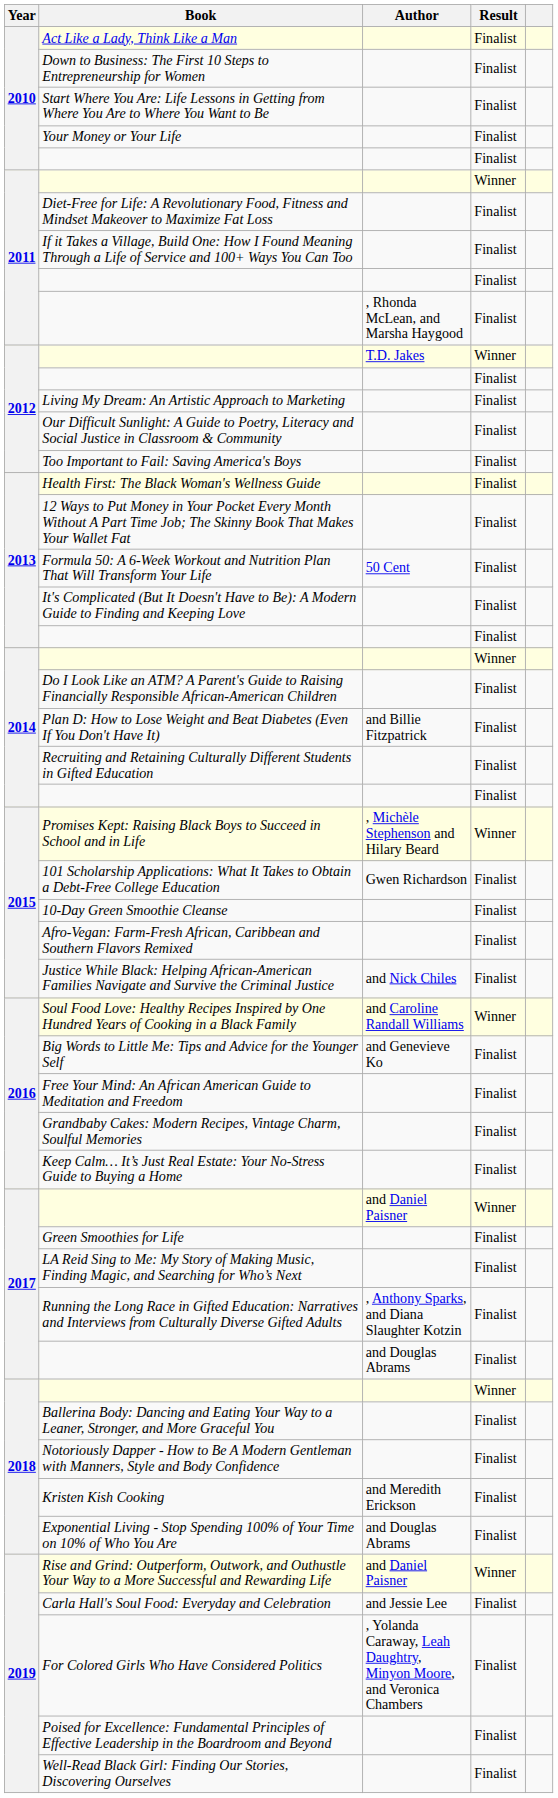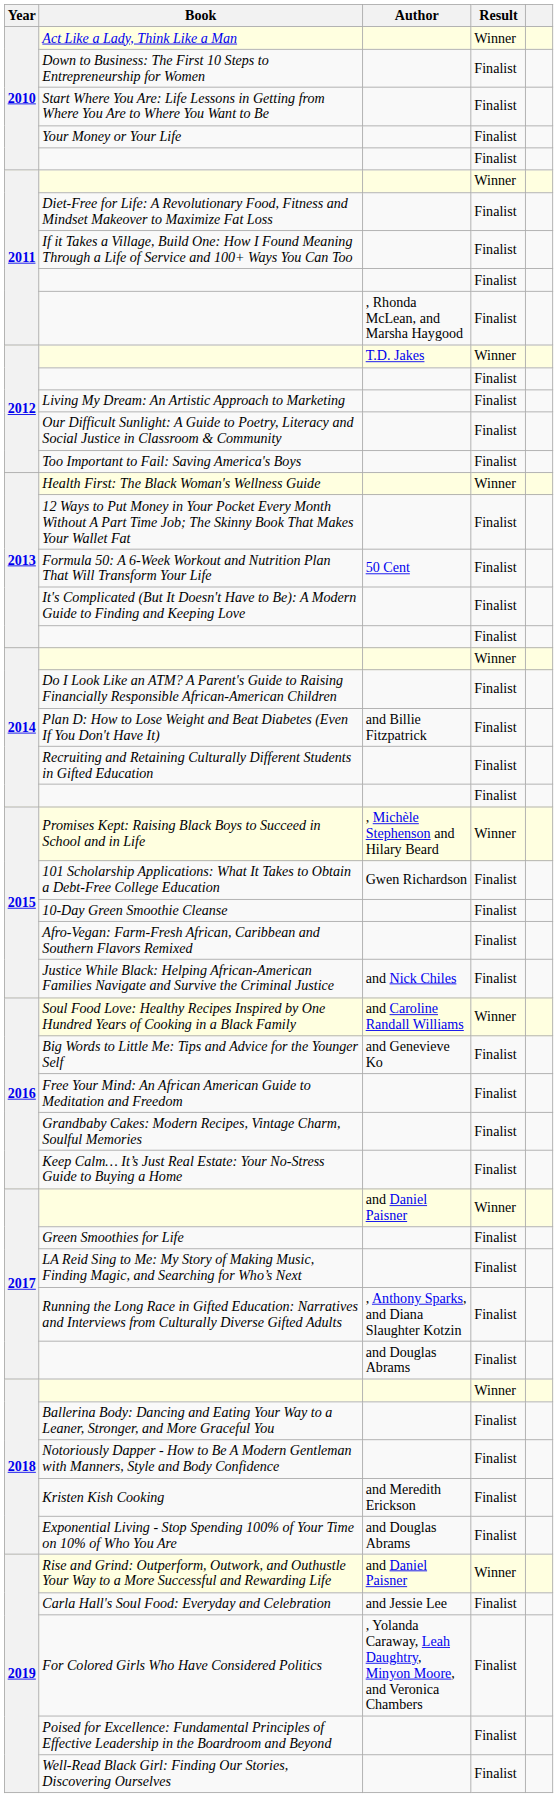 <table class="wikitable sortable mw-collapsible" style="width:100%">
 <tr>
 <th scope="col" style="width:5%">Year</th>
 <th scope="col" style="width:60%">Book</th>
 <th scope="col" style="width:20%">Author</th>
 <th scope="col" style="width:10%">Result</th>
 <th scope="col" style="width:5%"></th>
 </tr>
 <tr style="background:lightyellow">
 <th rowspan="5" scope="col"><a href='#'>2010</a></th>
 <td><em><a href='#'>Act Like a Lady, Think Like a Man</a></em></td>
 <td></td>
-<td>Finalist</td>
+<td>Winner</td>
 <td></td>
 </tr>
 <tr>
 <td><em>Down to Business: The First 10 Steps to Entrepreneurship for Women</em></td>
 <td></td>
 <td>Finalist</td>
 <td></td>
 </tr>
 <tr>
 <td><em>Start Where You Are: Life Lessons in Getting from Where You Are to Where You Want to Be</em></td>
 <td></td>
 <td>Finalist</td>
 <td></td>
 </tr>
 <tr>
 <td><em>Your Money or Your Life</em></td>
 <td></td>
 <td>Finalist</td>
 <td></td>
 </tr>
 <tr>
 <td></td>
 <td></td>
 <td>Finalist</td>
 <td></td>
 </tr>
 <tr style="background:lightyellow">
 <th rowspan="5" scope="col"><a href='#'>2011</a></th>
 <td></td>
 <td></td>
 <td>Winner</td>
 <td></td>
 </tr>
 <tr>
 <td><em>Diet-Free for Life: A Revolutionary Food, Fitness and Mindset Makeover to Maximize Fat Loss</em></td>
 <td></td>
 <td>Finalist</td>
 <td></td>
 </tr>
 <tr>
 <td><em>If it Takes a Village, Build One: How I Found Meaning Through a Life of Service and 100+ Ways You Can Too</em></td>
 <td></td>
 <td>Finalist</td>
 <td></td>
 </tr>
 <tr>
 <td></td>
 <td></td>
 <td>Finalist</td>
 <td></td>
 </tr>
 <tr>
 <td></td>
 <td>, Rhonda McLean, and Marsha Haygood</td>
 <td>Finalist</td>
 <td></td>
 </tr>
 <tr style="background:lightyellow">
 <th rowspan="5" scope="col"><a href='#'>2012</a></th>
 <td></td>
 <td><a href='#'>T.D. Jakes</a></td>
 <td>Winner</td>
 <td></td>
 </tr>
 <tr>
 <td></td>
 <td></td>
 <td>Finalist</td>
 <td></td>
 </tr>
 <tr>
 <td><em>Living My Dream: An Artistic Approach to Marketing</em></td>
 <td></td>
 <td>Finalist</td>
 <td></td>
 </tr>
 <tr>
 <td><em>Our Difficult Sunlight: A Guide to Poetry, Literacy and Social Justice in Classroom & Community</em></td>
 <td></td>
 <td>Finalist</td>
 <td></td>
 </tr>
 <tr>
 <td><em>Too Important to Fail: Saving America's Boys</em></td>
 <td></td>
 <td>Finalist</td>
 <td></td>
 </tr>
 <tr style="background:lightyellow">
 <th rowspan="5" scope="col"><a href='#'>2013</a></th>
 <td><em>Health First: The Black Woman's Wellness Guide</em></td>
 <td></td>
-<td>Finalist</td>
+<td>Winner</td>
 <td></td>
 </tr>
 <tr>
 <td><em>12 Ways to Put Money in Your Pocket Every Month Without A Part Time Job; The Skinny Book That Makes Your Wallet Fat</em></td>
 <td></td>
 <td>Finalist</td>
 <td></td>
 </tr>
 <tr>
 <td><em>Formula 50: A 6-Week Workout and Nutrition Plan That Will Transform Your Life</em></td>
 <td><a href='#'>50 Cent</a></td>
 <td>Finalist</td>
 <td></td>
 </tr>
 <tr>
 <td><em>It's Complicated (But It Doesn't Have to Be): A Modern Guide to Finding and Keeping Love</em></td>
 <td></td>
 <td>Finalist</td>
 <td></td>
 </tr>
 <tr>
 <td></td>
 <td></td>
 <td>Finalist</td>
 <td></td>
 </tr>
 <tr style="background:lightyellow">
 <th rowspan="5" scope="col"><a href='#'>2014</a></th>
 <td></td>
 <td></td>
 <td>Winner</td>
 <td></td>
 </tr>
 <tr>
 <td><em>Do I Look Like an ATM? A Parent's Guide to Raising Financially Responsible African-American Children</em></td>
 <td></td>
 <td>Finalist</td>
 <td></td>
 </tr>
 <tr>
 <td><em>Plan D: How to Lose Weight and Beat Diabetes (Even If You Don't Have It)</em></td>
 <td> and Billie Fitzpatrick</td>
 <td>Finalist</td>
 <td></td>
 </tr>
 <tr>
 <td><em>Recruiting and Retaining Culturally Different Students in Gifted Education</em></td>
 <td></td>
 <td>Finalist</td>
 <td></td>
 </tr>
 <tr>
 <td></td>
 <td></td>
 <td>Finalist</td>
 <td></td>
 </tr>
 <tr style="background:lightyellow">
 <th rowspan="5" scope="col"><a href='#'>2015</a></th>
 <td><em>Promises Kept: Raising Black Boys to Succeed in School and in Life</em></td>
 <td>, <a href='#'>Michèle Stephenson</a> and Hilary Beard</td>
 <td>Winner</td>
 <td></td>
 </tr>
 <tr>
 <td><em>101 Scholarship Applications: What It Takes to Obtain a Debt-Free College Education</em></td>
 <td>Gwen Richardson</td>
 <td>Finalist</td>
 <td></td>
 </tr>
 <tr>
 <td><em>10-Day Green Smoothie Cleanse</em></td>
 <td></td>
 <td>Finalist</td>
 <td></td>
 </tr>
 <tr>
 <td><em>Afro-Vegan: Farm-Fresh African, Caribbean and Southern Flavors Remixed</em></td>
 <td></td>
 <td>Finalist</td>
 <td></td>
 </tr>
 <tr>
 <td><em>Justice While Black: Helping African-American Families Navigate and Survive the Criminal Justice</em></td>
 <td> and <a href='#'>Nick Chiles</a></td>
 <td>Finalist</td>
 <td></td>
 </tr>
 <tr style="background:lightyellow">
 <th rowspan="5" scope="col"><a href='#'>2016</a></th>
 <td><em>Soul Food Love: Healthy Recipes Inspired by One Hundred Years of Cooking in a Black Family</em></td>
 <td> and <a href='#'>Caroline Randall Williams</a></td>
 <td>Winner</td>
 <td></td>
 </tr>
 <tr>
 <td><em>Big Words to Little Me: Tips and Advice for the Younger Self</em></td>
 <td> and Genevieve Ko</td>
 <td>Finalist</td>
 <td></td>
 </tr>
 <tr>
 <td><em>Free Your Mind: An African American Guide to Meditation and Freedom</em></td>
 <td></td>
 <td>Finalist</td>
 <td></td>
 </tr>
 <tr>
 <td><em>Grandbaby Cakes: Modern Recipes, Vintage Charm, Soulful Memories</em></td>
 <td></td>
 <td>Finalist</td>
 <td></td>
 </tr>
 <tr>
 <td><em>Keep Calm… It’s Just Real Estate: Your No-Stress Guide to Buying a Home</em></td>
 <td></td>
 <td>Finalist</td>
 <td></td>
 </tr>
 <tr style="background:lightyellow">
 <th rowspan="5" scope="col"><a href='#'>2017</a></th>
 <td></td>
 <td> and <a href='#'>Daniel Paisner</a></td>
 <td>Winner</td>
 <td></td>
 </tr>
 <tr>
 <td><em>Green Smoothies for Life</em></td>
 <td></td>
 <td>Finalist</td>
 <td></td>
 </tr>
 <tr>
 <td><em>LA Reid Sing to Me: My Story of Making Music, Finding Magic, and Searching for Who’s Next</em></td>
 <td></td>
 <td>Finalist</td>
 <td></td>
 </tr>
 <tr>
 <td><em>Running the Long Race in Gifted Education: Narratives and Interviews from Culturally Diverse Gifted Adults</em></td>
 <td>, <a href='#'>Anthony Sparks</a>, and Diana Slaughter Kotzin</td>
 <td>Finalist</td>
 <td></td>
 </tr>
 <tr>
 <td></td>
 <td> and Douglas Abrams</td>
 <td>Finalist</td>
 <td></td>
 </tr>
 <tr style="background:lightyellow">
 <th rowspan="5" scope="col"><a href='#'>2018</a></th>
 <td></td>
 <td></td>
 <td>Winner</td>
 <td></td>
 </tr>
 <tr>
 <td><em>Ballerina Body: Dancing and Eating Your Way to a Leaner, Stronger, and More Graceful You</em></td>
 <td></td>
 <td>Finalist</td>
 <td></td>
 </tr>
 <tr>
 <td><em>Notoriously Dapper - How to Be A Modern Gentleman with Manners, Style and Body Confidence</em></td>
 <td></td>
 <td>Finalist</td>
 <td></td>
 </tr>
 <tr>
 <td><em>Kristen Kish Cooking</em></td>
 <td> and Meredith Erickson</td>
 <td>Finalist</td>
 <td></td>
 </tr>
 <tr>
 <td><em>Exponential Living - Stop Spending 100% of Your Time on 10% of Who You Are</em></td>
 <td> and Douglas Abrams</td>
 <td>Finalist</td>
 <td></td>
 </tr>
 <tr style="background:lightyellow">
 <th rowspan="5" scope="col"><a href='#'>2019</a></th>
 <td><em>Rise and Grind: Outperform, Outwork, and Outhustle Your Way to a More Successful and Rewarding Life</em></td>
 <td> and <a href='#'>Daniel Paisner</a></td>
 <td>Winner</td>
 <td></td>
 </tr>
 <tr>
 <td><em>Carla Hall's Soul Food: Everyday and Celebration</em></td>
 <td> and Jessie Lee</td>
 <td>Finalist</td>
 <td></td>
 </tr>
 <tr>
 <td><em>For Colored Girls Who Have Considered Politics</em></td>
 <td>, Yolanda Caraway, <a href='#'>Leah Daughtry</a>, <a href='#'>Minyon Moore</a>, and Veronica Chambers</td>
 <td>Finalist</td>
 <td></td>
 </tr>
 <tr>
 <td><em>Poised for Excellence: Fundamental Principles of Effective Leadership in the Boardroom and Beyond</em></td>
 <td></td>
 <td>Finalist</td>
 <td></td>
 </tr>
 <tr>
 <td><em>Well-Read Black Girl: Finding Our Stories, Discovering Ourselves</em></td>
 <td></td>
 <td>Finalist</td>
 <td></td>
 </tr>
 </table>
